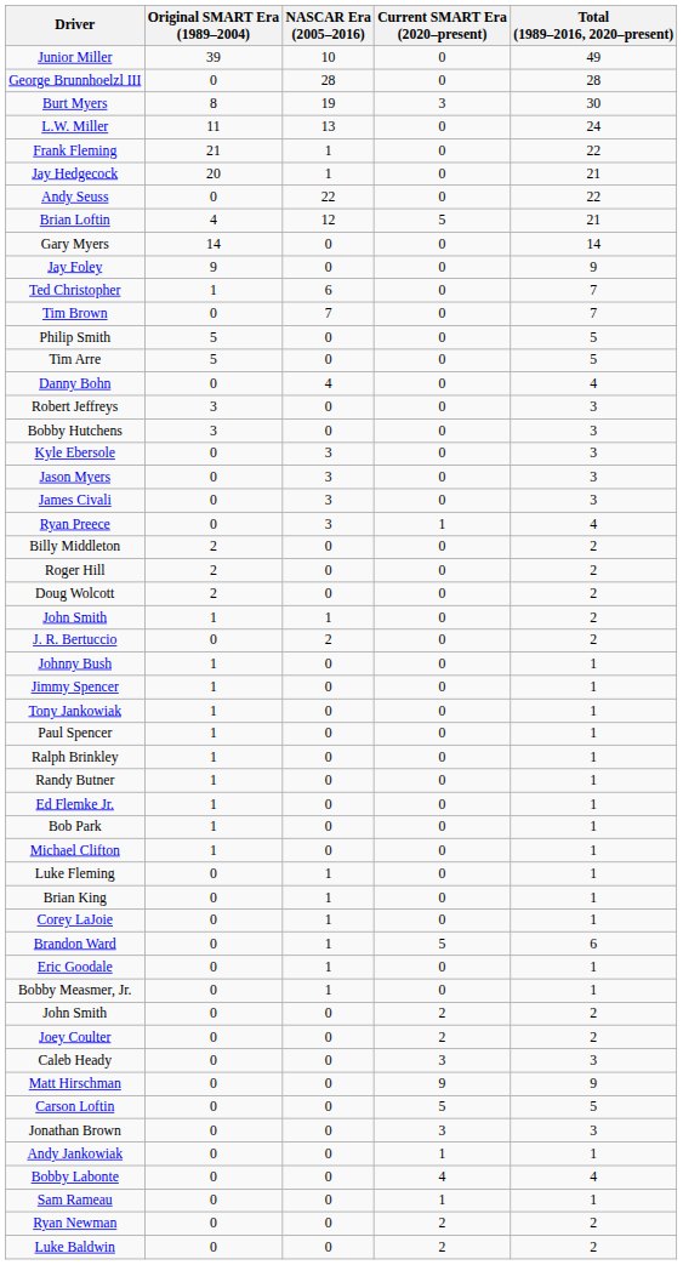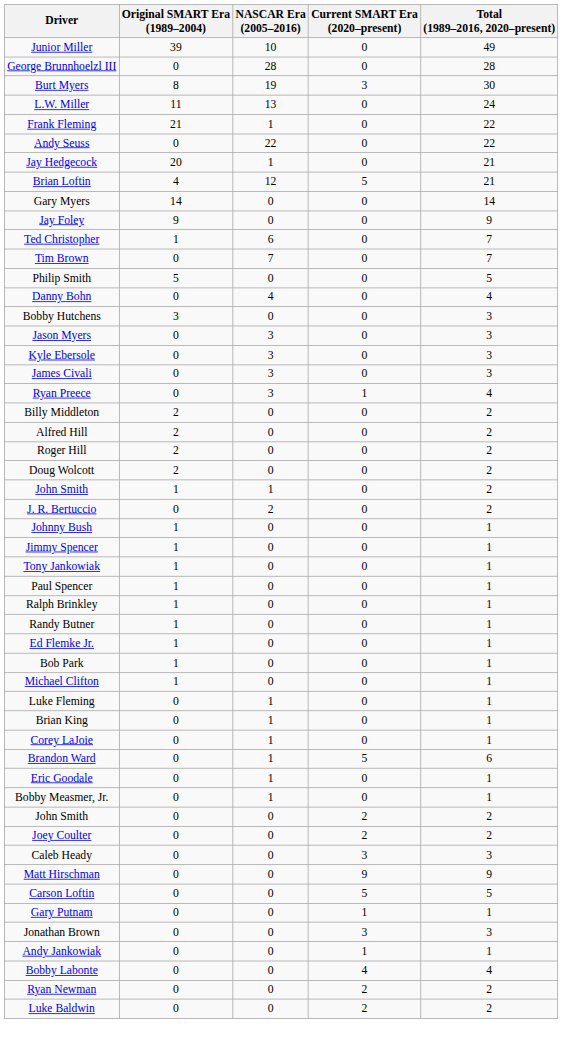 <table class="wikitable sortable" style="margin-top:0em; text-align:center; font-size:90%;">
 <tr>
 <th>Driver</th>
 <th>Original SMART Era<br>(1989–2004)</th>
 <th>NASCAR Era<br>(2005–2016)</th>
 <th>Current SMART Era<br>(2020–present)</th>
 <th>Total<br>(1989–2016, 2020–present)</th>
 </tr>
 <tr>
 <td><a href='#'>Junior Miller</a></td>
 <td>39</td>
 <td>10</td>
 <td>0</td>
 <td>49</td>
 </tr>
 <tr>
 <td><a href='#'>George Brunnhoelzl III</a></td>
 <td>0</td>
 <td>28</td>
 <td>0</td>
 <td>28</td>
 </tr>
 <tr>
 <td><a href='#'>Burt Myers</a></td>
 <td>8</td>
 <td>19</td>
 <td>3</td>
 <td>30</td>
 </tr>
 <tr>
 <td><a href='#'>L.W. Miller</a></td>
 <td>11</td>
 <td>13</td>
 <td>0</td>
 <td>24</td>
 </tr>
 <tr>
 <td><a href='#'>Frank Fleming</a></td>
 <td>21</td>
 <td>1</td>
 <td>0</td>
 <td>22</td>
 </tr>
 <tr>
+<td><a href='#'>Andy Seuss</a></td>
+<td>0</td>
+<td>22</td>
+<td>0</td>
+<td>22</td>
+</tr>
+<tr>
 <td><a href='#'>Jay Hedgecock</a></td>
 <td>20</td>
 <td>1</td>
 <td>0</td>
 <td>21</td>
-</tr>
-<tr>
-<td><a href='#'>Andy Seuss</a></td>
-<td>0</td>
-<td>22</td>
-<td>0</td>
-<td>22</td>
 </tr>
 <tr>
 <td><a href='#'>Brian Loftin</a></td>
 <td>4</td>
 <td>12</td>
 <td>5</td>
 <td>21</td>
 </tr>
 <tr>
 <td>Gary Myers</td>
 <td>14</td>
 <td>0</td>
 <td>0</td>
 <td>14</td>
 </tr>
 <tr>
 <td><a href='#'>Jay Foley</a></td>
 <td>9</td>
 <td>0</td>
 <td>0</td>
 <td>9</td>
 </tr>
 <tr>
 <td><a href='#'>Ted Christopher</a></td>
 <td>1</td>
 <td>6</td>
 <td>0</td>
 <td>7</td>
 </tr>
 <tr>
 <td><a href='#'>Tim Brown</a></td>
 <td>0</td>
 <td>7</td>
 <td>0</td>
 <td>7</td>
 </tr>
 <tr>
 <td>Philip Smith</td>
 <td>5</td>
 <td>0</td>
 <td>0</td>
 <td>5</td>
 </tr>
 <tr>
-<td>Tim Arre</td>
-<td>5</td>
-<td>0</td>
-<td>0</td>
-<td>5</td>
-</tr>
-<tr>
 <td><a href='#'>Danny Bohn</a></td>
 <td>0</td>
 <td>4</td>
 <td>0</td>
 <td>4</td>
-</tr>
-<tr>
-<td>Robert Jeffreys</td>
-<td>3</td>
-<td>0</td>
-<td>0</td>
-<td>3</td>
 </tr>
 <tr>
 <td>Bobby Hutchens</td>
 <td>3</td>
 <td>0</td>
 <td>0</td>
 <td>3</td>
 </tr>
 <tr>
-<td><a href='#'>Kyle Ebersole</a></td>
+<td><a href='#'>Jason Myers</a></td>
 <td>0</td>
 <td>3</td>
 <td>0</td>
 <td>3</td>
 </tr>
 <tr>
-<td><a href='#'>Jason Myers</a></td>
+<td><a href='#'>Kyle Ebersole</a></td>
 <td>0</td>
 <td>3</td>
 <td>0</td>
 <td>3</td>
 </tr>
 <tr>
 <td><a href='#'>James Civali</a></td>
 <td>0</td>
 <td>3</td>
 <td>0</td>
 <td>3</td>
 </tr>
 <tr>
 <td><a href='#'>Ryan Preece</a></td>
 <td>0</td>
 <td>3</td>
 <td>1</td>
 <td>4</td>
 </tr>
 <tr>
 <td>Billy Middleton</td>
+<td>2</td>
+<td>0</td>
+<td>0</td>
+<td>2</td>
+</tr>
+<tr>
+<td>Alfred Hill</td>
 <td>2</td>
 <td>0</td>
 <td>0</td>
 <td>2</td>
 </tr>
 <tr>
 <td>Roger Hill</td>
 <td>2</td>
 <td>0</td>
 <td>0</td>
 <td>2</td>
 </tr>
 <tr>
 <td>Doug Wolcott</td>
 <td>2</td>
 <td>0</td>
 <td>0</td>
 <td>2</td>
 </tr>
 <tr>
 <td><a href='#'>John Smith</a></td>
 <td>1</td>
 <td>1</td>
 <td>0</td>
 <td>2</td>
 </tr>
 <tr>
 <td><a href='#'>J. R. Bertuccio</a></td>
 <td>0</td>
 <td>2</td>
 <td>0</td>
 <td>2</td>
 </tr>
 <tr>
 <td><a href='#'>Johnny Bush</a></td>
 <td>1</td>
 <td>0</td>
 <td>0</td>
 <td>1</td>
 </tr>
 <tr>
 <td><a href='#'>Jimmy Spencer</a></td>
 <td>1</td>
 <td>0</td>
 <td>0</td>
 <td>1</td>
 </tr>
 <tr>
 <td><a href='#'>Tony Jankowiak</a></td>
 <td>1</td>
 <td>0</td>
 <td>0</td>
 <td>1</td>
 </tr>
 <tr>
 <td>Paul Spencer</td>
 <td>1</td>
 <td>0</td>
 <td>0</td>
 <td>1</td>
 </tr>
 <tr>
 <td>Ralph Brinkley</td>
 <td>1</td>
 <td>0</td>
 <td>0</td>
 <td>1</td>
 </tr>
 <tr>
 <td>Randy Butner</td>
 <td>1</td>
 <td>0</td>
 <td>0</td>
 <td>1</td>
 </tr>
 <tr>
 <td><a href='#'>Ed Flemke Jr.</a></td>
 <td>1</td>
 <td>0</td>
 <td>0</td>
 <td>1</td>
 </tr>
 <tr>
 <td>Bob Park</td>
 <td>1</td>
 <td>0</td>
 <td>0</td>
 <td>1</td>
 </tr>
 <tr>
 <td><a href='#'>Michael Clifton</a></td>
 <td>1</td>
 <td>0</td>
 <td>0</td>
 <td>1</td>
 </tr>
 <tr>
 <td>Luke Fleming</td>
 <td>0</td>
 <td>1</td>
 <td>0</td>
 <td>1</td>
 </tr>
 <tr>
 <td>Brian King</td>
 <td>0</td>
 <td>1</td>
 <td>0</td>
 <td>1</td>
 </tr>
 <tr>
 <td><a href='#'>Corey LaJoie</a></td>
 <td>0</td>
 <td>1</td>
 <td>0</td>
 <td>1</td>
 </tr>
 <tr>
 <td><a href='#'>Brandon Ward</a></td>
 <td>0</td>
 <td>1</td>
 <td>5</td>
 <td>6</td>
 </tr>
 <tr>
 <td><a href='#'>Eric Goodale</a></td>
 <td>0</td>
 <td>1</td>
 <td>0</td>
 <td>1</td>
 </tr>
 <tr>
 <td>Bobby Measmer, Jr.</td>
 <td>0</td>
 <td>1</td>
 <td>0</td>
 <td>1</td>
 </tr>
 <tr>
 <td>John Smith</td>
 <td>0</td>
 <td>0</td>
 <td>2</td>
 <td>2</td>
 </tr>
 <tr>
 <td><a href='#'>Joey Coulter</a></td>
 <td>0</td>
 <td>0</td>
 <td>2</td>
 <td>2</td>
 </tr>
 <tr>
 <td>Caleb Heady</td>
 <td>0</td>
 <td>0</td>
 <td>3</td>
 <td>3</td>
 </tr>
 <tr>
 <td><a href='#'>Matt Hirschman</a></td>
 <td>0</td>
 <td>0</td>
 <td>9</td>
 <td>9</td>
 </tr>
 <tr>
 <td><a href='#'>Carson Loftin</a></td>
 <td>0</td>
 <td>0</td>
 <td>5</td>
 <td>5</td>
 </tr>
 <tr>
+<td><a href='#'>Gary Putnam</a></td>
+<td>0</td>
+<td>0</td>
+<td>1</td>
+<td>1</td>
+</tr>
+<tr>
 <td>Jonathan Brown</td>
 <td>0</td>
 <td>0</td>
 <td>3</td>
 <td>3</td>
 </tr>
 <tr>
 <td><a href='#'>Andy Jankowiak</a></td>
 <td>0</td>
 <td>0</td>
 <td>1</td>
 <td>1</td>
 </tr>
 <tr>
 <td><a href='#'>Bobby Labonte</a></td>
 <td>0</td>
 <td>0</td>
 <td>4</td>
 <td>4</td>
 </tr>
 <tr>
-<td><a href='#'>Sam Rameau</a></td>
-<td>0</td>
-<td>0</td>
-<td>1</td>
-<td>1</td>
-</tr>
-<tr>
 <td><a href='#'>Ryan Newman</a></td>
 <td>0</td>
 <td>0</td>
 <td>2</td>
 <td>2</td>
 </tr>
 <tr>
 <td><a href='#'>Luke Baldwin</a></td>
 <td>0</td>
 <td>0</td>
 <td>2</td>
 <td>2</td>
 </tr>
 </table>
